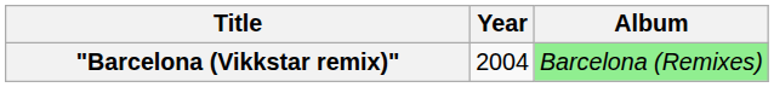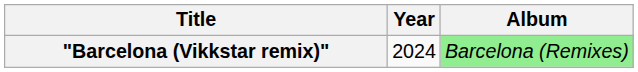 <table class="wikitable plainrowheaders" style="text-align:center;">
 <tr>
 <th scope="col" style="width:19em;">Title</th>
 <th scope="col" style="width:1em;">Year</th>
 <th scope="col">Album</th>
 </tr>
 <tr>
 <th scope="row">"Barcelona (Vikkstar remix)"<br></th>
-<td>2004</td>
+<td>2024</td>
 <td style="background: lightgreen;"><em>Barcelona (Remixes)</em></td>
 </tr>
 </table>
